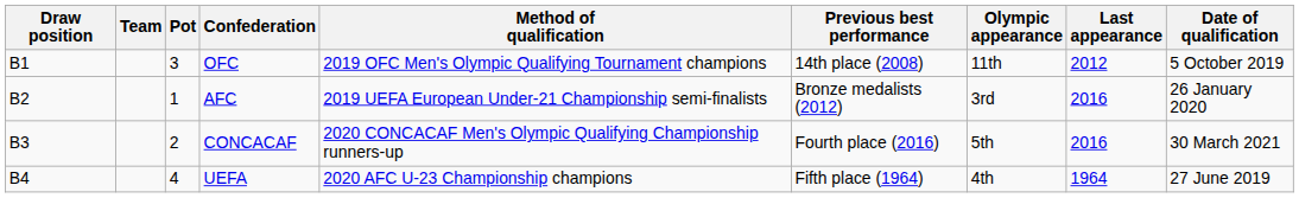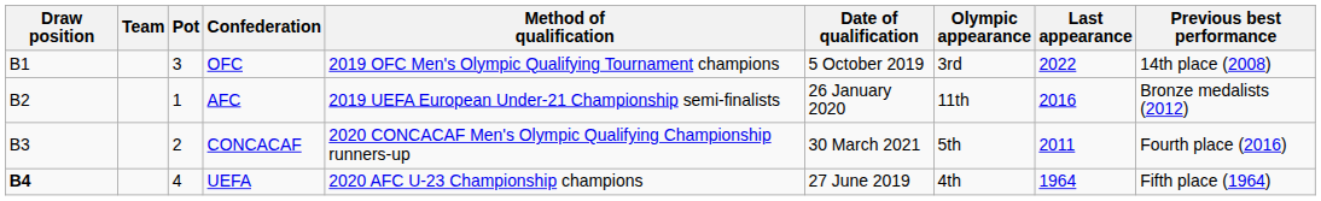 <table class="wikitable sortable">
 <tr>
 <th>Draw position</th>
 <th>Team</th>
 <th>Pot</th>
 <th>Confederation</th>
 <th>Method of<br>qualification</th>
-<th>Previous best<br>performance</th>
+<th>Date of<br>qualification</th>
 <th>Olympic<br>appearance</th>
 <th>Last<br>appearance</th>
-<th>Date of<br>qualification</th>
+<th>Previous best<br>performance</th>
 </tr>
 <tr>
 <td>B1</td>
 <td style=white-space:nowrap></td>
 <td>3</td>
 <td><a href='#'>OFC</a></td>
 <td><a href='#'>2019 OFC Men's Olympic Qualifying Tournament</a> champions</td>
+<td>5 October 2019</td>
+<td data-sort-value="3">3rd</td>
+<td><a href='#'>2022</a></td>
 <td data-sort-value="14">14th place (<a href='#'>2008</a>)</td>
-<td data-sort-value="11">11th</td>
-<td><a href='#'>2012</a></td>
-<td>5 October 2019</td>
 </tr>
 <tr>
 <td>B2</td>
 <td style=white-space:nowrap></td>
 <td>1</td>
 <td><a href='#'>AFC</a></td>
 <td><a href='#'>2019 UEFA European Under-21 Championship</a> semi-finalists</td>
+<td>26 January 2020</td>
+<td data-sort-value="11">11th</td>
+<td><a href='#'>2016</a></td>
 <td data-sort-value="3">Bronze medalists (<a href='#'>2012</a>)</td>
-<td data-sort-value="3">3rd</td>
-<td><a href='#'>2016</a></td>
-<td>26 January 2020</td>
 </tr>
 <tr>
 <td>B3</td>
 <td style=white-space:nowrap></td>
 <td>2</td>
 <td><a href='#'>CONCACAF</a></td>
 <td><a href='#'>2020 CONCACAF Men's Olympic Qualifying Championship</a> runners-up</td>
+<td>30 March 2021</td>
+<td data-sort-value="5">5th</td>
+<td><a href='#'>2011</a></td>
 <td data-sort-value="4">Fourth place (<a href='#'>2016</a>)</td>
-<td data-sort-value="5">5th</td>
-<td><a href='#'>2016</a></td>
-<td>30 March 2021</td>
 </tr>
 <tr>
-<td>B4</td>
+<td><strong>B4</strong></td>
 <td style=white-space:nowrap></td>
 <td>4</td>
 <td><a href='#'>UEFA</a></td>
 <td><a href='#'>2020 AFC U-23 Championship</a> champions</td>
-<td data-sort-value="5">Fifth place (<a href='#'>1964</a>)</td>
+<td>27 June 2019</td>
 <td data-sort-value="4">4th</td>
 <td><a href='#'>1964</a></td>
-<td>27 June 2019</td>
+<td data-sort-value="5">Fifth place (<a href='#'>1964</a>)</td>
 </tr>
 </table>
